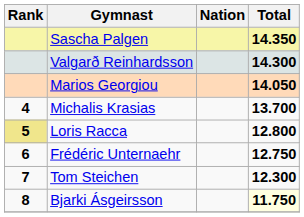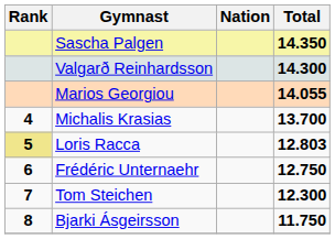 <table class="wikitable sortable" style="text-align:center;">
 <tr>
 <th>Rank</th>
 <th>Gymnast</th>
 <th>Nation</th>
 <th>Total</th>
 </tr>
 <tr style="background:#F7F6A8;">
 <td style="text-align:center"></td>
 <td style="text-align:left;"><a href='#'>Sascha Palgen</a></td>
 <td style="text-align:left;"></td>
 <td><strong>14.350</strong></td>
 </tr>
 <tr style="background:#DCE5E5;">
 <td style="text-align:center"></td>
 <td style="text-align:left;"><a href='#'>Valgarð Reinhardsson</a></td>
 <td style="text-align:left;"></td>
 <td><strong>14.300</strong></td>
 </tr>
 <tr style="background:#FFDAB9;">
 <td style="text-align:center"></td>
 <td style="text-align:left;"><a href='#'>Marios Georgiou</a></td>
 <td style="text-align:left;"></td>
-<td><strong>14.050</strong></td>
+<td><strong>14.055</strong></td>
 </tr>
 <tr>
 <td style="text-align:center"><strong>4</strong></td>
 <td style="text-align:left;"><a href='#'>Michalis Krasias</a></td>
 <td style="text-align:left;"></td>
 <td><strong>13.700</strong></td>
 </tr>
 <tr>
 <td style="background: khaki; text-align:center"><strong>5</strong></td>
 <td style="text-align:left;"><a href='#'>Loris Racca</a></td>
 <td style="text-align:left;"></td>
-<td><strong>12.800</strong></td>
+<td><strong>12.803</strong></td>
 </tr>
 <tr>
 <td style="text-align:center"><strong>6</strong></td>
 <td style="text-align:left;"><a href='#'>Frédéric Unternaehr</a></td>
 <td style="text-align:left;"></td>
 <td><strong>12.750</strong></td>
 </tr>
 <tr>
 <td style="text-align:center"><strong>7</strong></td>
 <td style="text-align:left;"><a href='#'>Tom Steichen</a></td>
 <td style="text-align:left;"></td>
 <td><strong>12.300</strong></td>
 </tr>
 <tr>
 <td style="text-align:center"><strong>8</strong></td>
 <td style="text-align:left;"><a href='#'>Bjarki Ásgeirsson</a></td>
 <td style="text-align:left;"></td>
-<td style="background: lightyellow;"><strong>11.750</strong></td>
+<td><strong>11.750</strong></td>
 </tr>
 <tr>
 </tr>
 </table>
